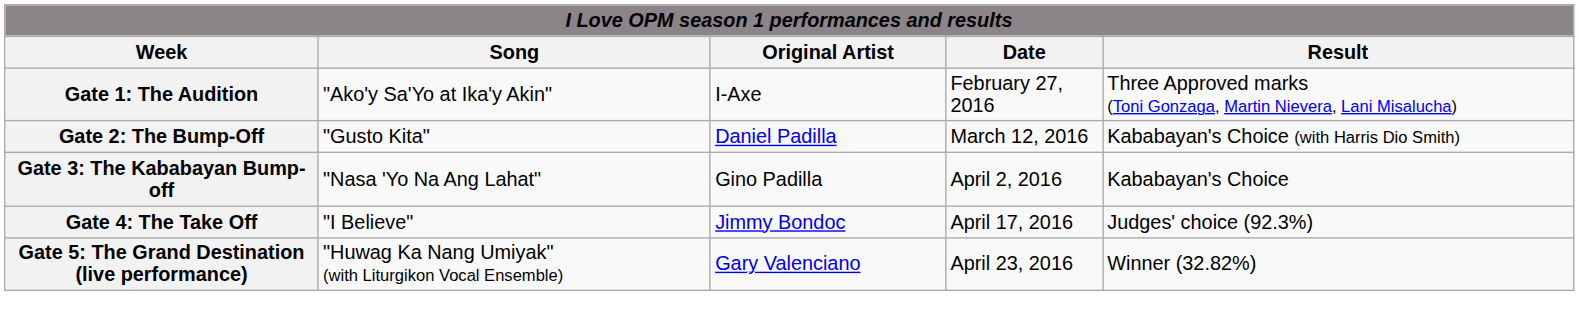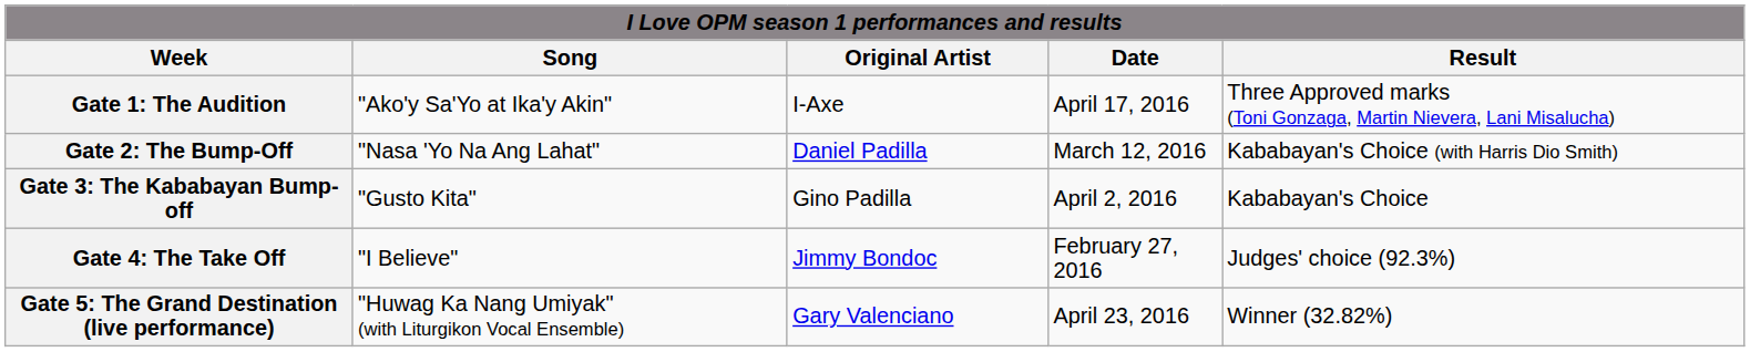 <table class="wikitable" style="width: 90%; font-size: 90%;">
 <tr>
 <th colspan="6" style="background:#8b8589;"><strong><em>I Love OPM<em> season 1 performances and results<strong></th>
 </tr>
 <tr>
 <th width=20%>Week</th>
 <th width=25%>Song</th>
 <th width=15%>Original Artist</th>
 <th width=10%>Date</th>
 <th width=30%>Result</th>
 </tr>
 <tr>
 <th>Gate 1: The Audition</th>
 <td>"Ako'y Sa'Yo at Ika'y Akin"</td>
 <td>I-Axe</td>
-<td>February 27, 2016</td>
+<td>April 17, 2016</td>
 <td>Three Approved marks<br><small>(<a href='#'>Toni Gonzaga</a>, <a href='#'>Martin Nievera</a>, <a href='#'>Lani Misalucha</a>)</small></td>
 </tr>
 <tr>
 <th>Gate 2: The Bump-Off</th>
-<td>"Gusto Kita"</td>
+<td>"Nasa 'Yo Na Ang Lahat"</td>
 <td><a href='#'>Daniel Padilla</a></td>
 <td>March 12, 2016</td>
 <td>Kababayan's Choice <small>(with Harris Dio Smith)</small></td>
 </tr>
 <tr>
 <th>Gate 3: The Kababayan Bump-off</th>
-<td>"Nasa 'Yo Na Ang Lahat"</td>
+<td>"Gusto Kita"</td>
 <td>Gino Padilla</td>
 <td>April 2, 2016</td>
 <td>Kababayan's Choice</td>
 </tr>
 <tr>
 <th>Gate 4: The Take Off</th>
 <td>"I Believe"</td>
 <td><a href='#'>Jimmy Bondoc</a></td>
-<td>April 17, 2016</td>
+<td>February 27, 2016</td>
 <td>Judges' choice (92.3%)</td>
 </tr>
 <tr>
 <th>Gate 5: The Grand Destination (live performance)</th>
 <td>"Huwag Ka Nang Umiyak"<br><small>(with Liturgikon Vocal Ensemble)</small></td>
 <td><a href='#'>Gary Valenciano</a></td>
 <td>April 23, 2016</td>
 <td>Winner (32.82%)</td>
 </tr>
 </table>
